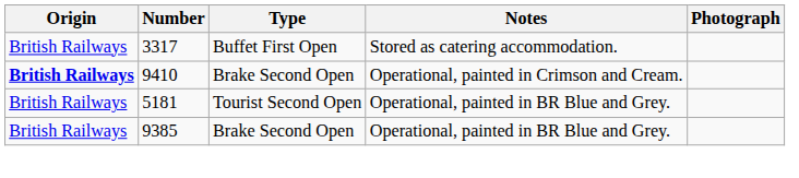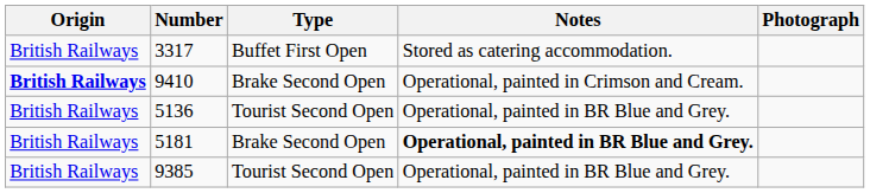 <table class="wikitable">
 <tr>
 <th>Origin</th>
 <th>Number</th>
 <th>Type</th>
 <th>Notes</th>
 <th>Photograph</th>
 </tr>
 <tr>
 <td><a href='#'>British Railways</a></td>
 <td>3317</td>
 <td>Buffet First Open</td>
 <td>Stored as catering accommodation.</td>
 <td></td>
 </tr>
 <tr>
 <td><strong><a href='#'>British Railways</a></strong></td>
 <td>9410</td>
 <td>Brake Second Open</td>
 <td>Operational, painted in Crimson and Cream.</td>
 <td></td>
 </tr>
 <tr>
 <td><a href='#'>British Railways</a></td>
-<td>5181</td>
+<td>5136</td>
 <td>Tourist Second Open</td>
 <td>Operational, painted in BR Blue and Grey.</td>
 <td></td>
 </tr>
 <tr>
 <td><a href='#'>British Railways</a></td>
+<td>5181</td>
+<td>Brake Second Open</td>
+<td><strong>Operational, painted in BR Blue and Grey.</strong></td>
+<td></td>
+</tr>
+<tr>
+<td><a href='#'>British Railways</a></td>
 <td>9385</td>
-<td>Brake Second Open</td>
+<td>Tourist Second Open</td>
 <td>Operational, painted in BR Blue and Grey.</td>
 <td></td>
 </tr>
 </table>
